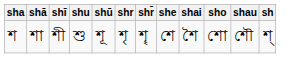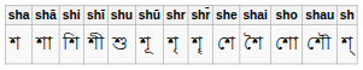 <table class="wikitable">
 <tr>
 <th>sha</th>
 <th>shā</th>
+<th>shi</th>
 <th>shī</th>
 <th>shu</th>
 <th>shū</th>
 <th>shr</th>
 <th>shr̄</th>
 <th>she</th>
 <th>shai</th>
 <th>sho</th>
 <th>shau</th>
 <th>sh</th>
 </tr>
 <tr style="font-size: 150%;">
 <td>শ</td>
 <td>শা</td>
+<td>শি</td>
 <td>শী</td>
 <td>শু</td>
 <td>শূ</td>
 <td>শৃ</td>
 <td>শৄ</td>
 <td>শে</td>
 <td>শৈ</td>
 <td>শো</td>
 <td>শৌ</td>
 <td>শ্</td>
 </tr>
 </table>
